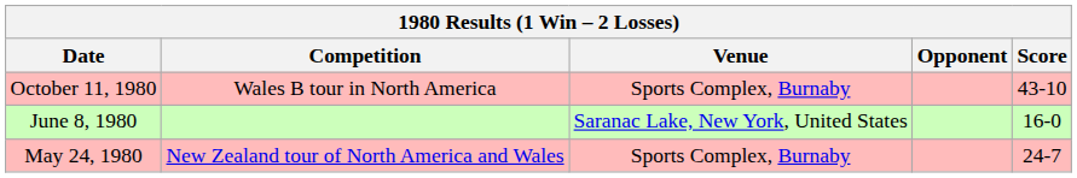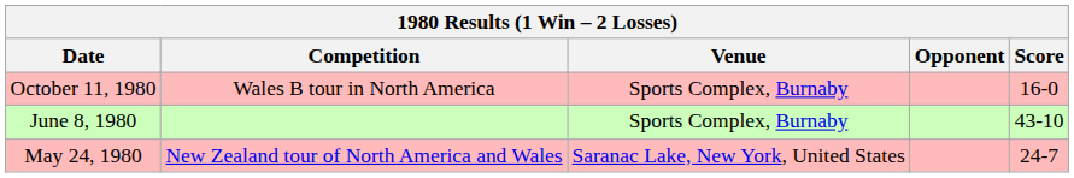 <table class="wikitable sortable">
 <tr>
 <th colspan="5"><strong>1980 Results (1 Win – 2 Losses)</strong></th>
 </tr>
 <tr>
 <th>Date</th>
 <th>Competition</th>
 <th>Venue</th>
 <th>Opponent</th>
 <th>Score</th>
 </tr>
 <tr style="background:#fbb;">
 <td align=center>October 11, 1980</td>
 <td align=center>Wales B tour in North America</td>
 <td align=center>Sports Complex, <a href='#'>Burnaby</a></td>
 <td></td>
-<td align=center>43-10</td>
+<td align=center>16-0</td>
 </tr>
 <tr style="background:#cfb;">
 <td align=center>June 8, 1980</td>
 <td align=center></td>
-<td align=center><a href='#'>Saranac Lake, New York</a>, United States</td>
+<td align=center>Sports Complex, <a href='#'>Burnaby</a></td>
 <td></td>
-<td align=center>16-0</td>
+<td align=center>43-10</td>
 </tr>
 <tr style="background:#fbb;">
 <td align=center>May 24, 1980</td>
 <td align=center><a href='#'>New Zealand tour of North America and Wales</a></td>
-<td align=center>Sports Complex, <a href='#'>Burnaby</a></td>
+<td align=center><a href='#'>Saranac Lake, New York</a>, United States</td>
 <td></td>
 <td align=center>24-7</td>
 </tr>
 </table>
